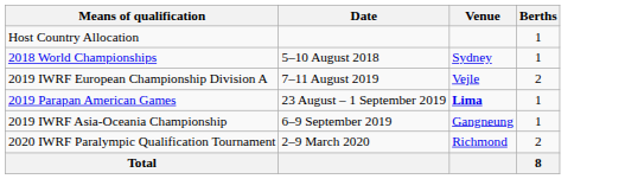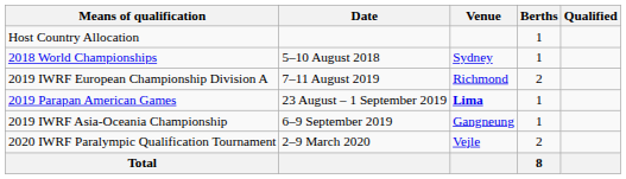 <table class="wikitable">
 <tr>
 <th>Means of qualification</th>
 <th>Date</th>
 <th>Venue</th>
 <th>Berths</th>
+<th>Qualified</th>
 </tr>
 <tr>
 <td>Host Country Allocation</td>
 <td></td>
 <td></td>
 <td align="center">1</td>
+<td></td>
 </tr>
 <tr>
 <td><a href='#'>2018 World Championships</a></td>
 <td>5–10 August 2018</td>
 <td> <a href='#'>Sydney</a></td>
 <td align="center">1</td>
+<td></td>
 </tr>
 <tr>
 <td>2019 IWRF European Championship Division A</td>
 <td>7–11 August 2019</td>
-<td> <a href='#'>Vejle</a></td>
+<td> <a href='#'>Richmond</a></td>
 <td align="center">2</td>
+<td><br></td>
 </tr>
 <tr>
 <td><a href='#'>2019 Parapan American Games</a></td>
 <td>23 August – 1 September 2019</td>
 <td><strong> <a href='#'>Lima</a></strong></td>
 <td align="center">1</td>
+<td></td>
 </tr>
 <tr>
 <td>2019 IWRF Asia-Oceania Championship</td>
 <td>6–9 September 2019</td>
 <td> <a href='#'>Gangneung</a></td>
 <td align="center">1</td>
+<td></td>
 </tr>
 <tr>
 <td>2020 IWRF Paralympic Qualification Tournament</td>
 <td>2–9 March 2020</td>
-<td> <a href='#'>Richmond</a></td>
+<td> <a href='#'>Vejle</a></td>
 <td align="center">2</td>
+<td><br></td>
 </tr>
 <tr>
 <th>Total</th>
 <th></th>
 <th></th>
 <th align="center">8</th>
+<th></th>
 </tr>
 </table>
